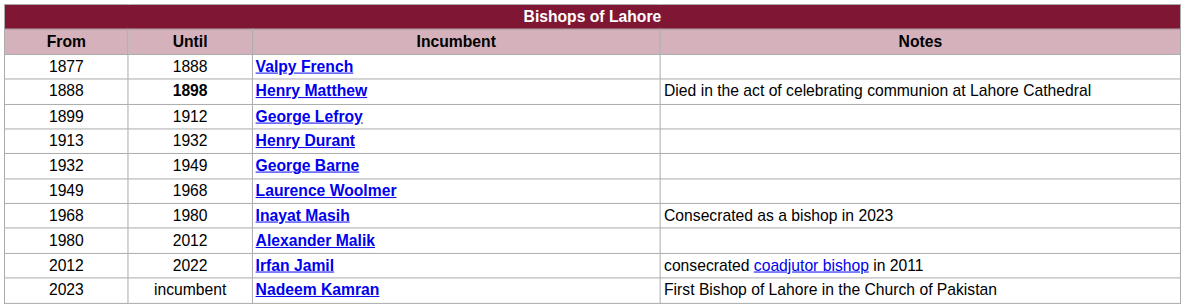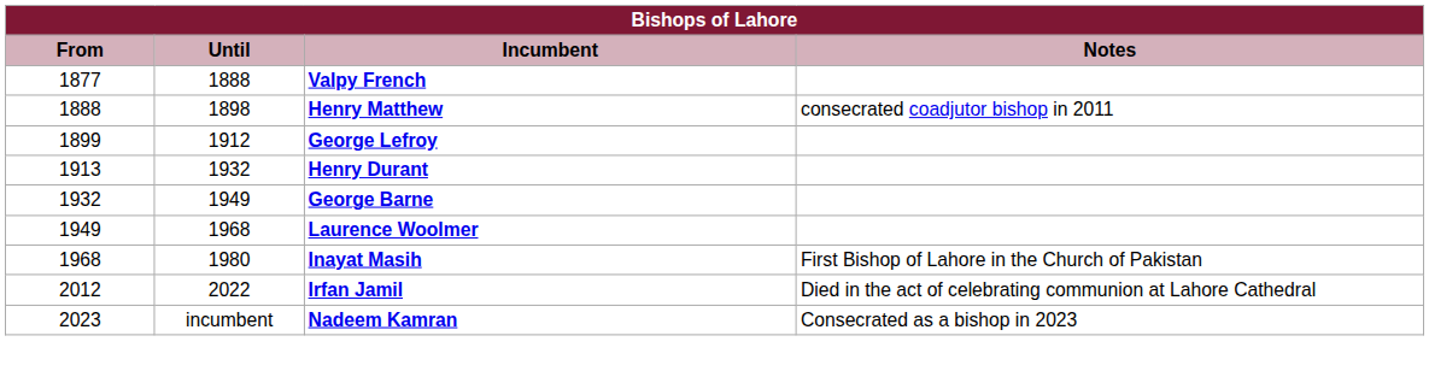 <table class="wikitable" style="width:95%;" border="1" cellpadding="2">
 <tr>
 <th colspan="4" style="background-color: #7F1734; color: white;">Bishops of Lahore</th>
 </tr>
 <tr>
 <th style="background-color: #D4B1BB; width: 10%;">From</th>
 <th style="background-color: #D4B1BB; width: 10%;">Until</th>
 <th style="background-color: #D4B1BB; width: 33%;">Incumbent</th>
 <th style="background-color: #D4B1BB; width: 42%;">Notes</th>
 </tr>
 <tr valign="top" style="background-color: white;">
 <td style="text-align: center;">1877</td>
 <td style="text-align: center;">1888</td>
 <td><strong><a href='#'>Valpy French</a></strong></td>
 <td></td>
 </tr>
 <tr valign="top" style="background-color: white;">
 <td style="text-align: center;">1888</td>
-<td style="text-align: center;"><strong>1898</strong></td>
+<td style="text-align: center;">1898</td>
 <td><strong><a href='#'>Henry Matthew</a></strong></td>
-<td>Died in the act of celebrating communion at Lahore Cathedral</td>
+<td>consecrated <a href='#'>coadjutor bishop</a> in 2011</td>
 </tr>
 <tr valign="top" style="background-color: white;">
 <td style="text-align: center;">1899</td>
 <td style="text-align: center;">1912</td>
 <td><strong><a href='#'>George Lefroy</a></strong></td>
 <td></td>
 </tr>
 <tr valign="top" style="background-color: white;">
 <td style="text-align: center;">1913</td>
 <td style="text-align: center;">1932</td>
 <td><strong><a href='#'>Henry Durant</a></strong></td>
 <td></td>
 </tr>
 <tr valign="top" style="background-color: white;">
 <td style="text-align: center;">1932</td>
 <td style="text-align: center;">1949</td>
 <td><strong><a href='#'>George Barne</a></strong></td>
 <td></td>
 </tr>
 <tr valign="top" style="background-color: white;">
 <td style="text-align: center;">1949</td>
 <td style="text-align: center;">1968</td>
 <td><strong><a href='#'>Laurence Woolmer</a></strong></td>
 <td></td>
 </tr>
 <tr valign="top" style="background-color: white;">
 <td style="text-align: center;">1968</td>
 <td style="text-align: center;">1980</td>
 <td><strong><a href='#'>Inayat Masih</a></strong></td>
-<td>Consecrated as a bishop in 2023</td>
-</tr>
-<tr valign="top" style="background-color: white;">
-<td style="text-align: center;">1980</td>
-<td style="text-align: center;">2012</td>
-<td><strong><a href='#'>Alexander Malik</a></strong></td>
-<td></td>
+<td>First Bishop of Lahore in the Church of Pakistan</td>
 </tr>
 <tr valign="top" style="background-color: white;">
 <td style="text-align: center;">2012</td>
 <td style="text-align: center;">2022</td>
 <td><strong><a href='#'>Irfan Jamil</a></strong></td>
-<td>consecrated <a href='#'>coadjutor bishop</a> in 2011</td>
+<td>Died in the act of celebrating communion at Lahore Cathedral</td>
 </tr>
 <tr valign="top" style="background-color: white;">
 <td style="text-align: center;">2023</td>
 <td style="text-align: center;">incumbent</td>
 <td><strong><a href='#'>Nadeem Kamran</a></strong></td>
-<td>First Bishop of Lahore in the Church of Pakistan</td>
+<td>Consecrated as a bishop in 2023</td>
 </tr>
 </table>
